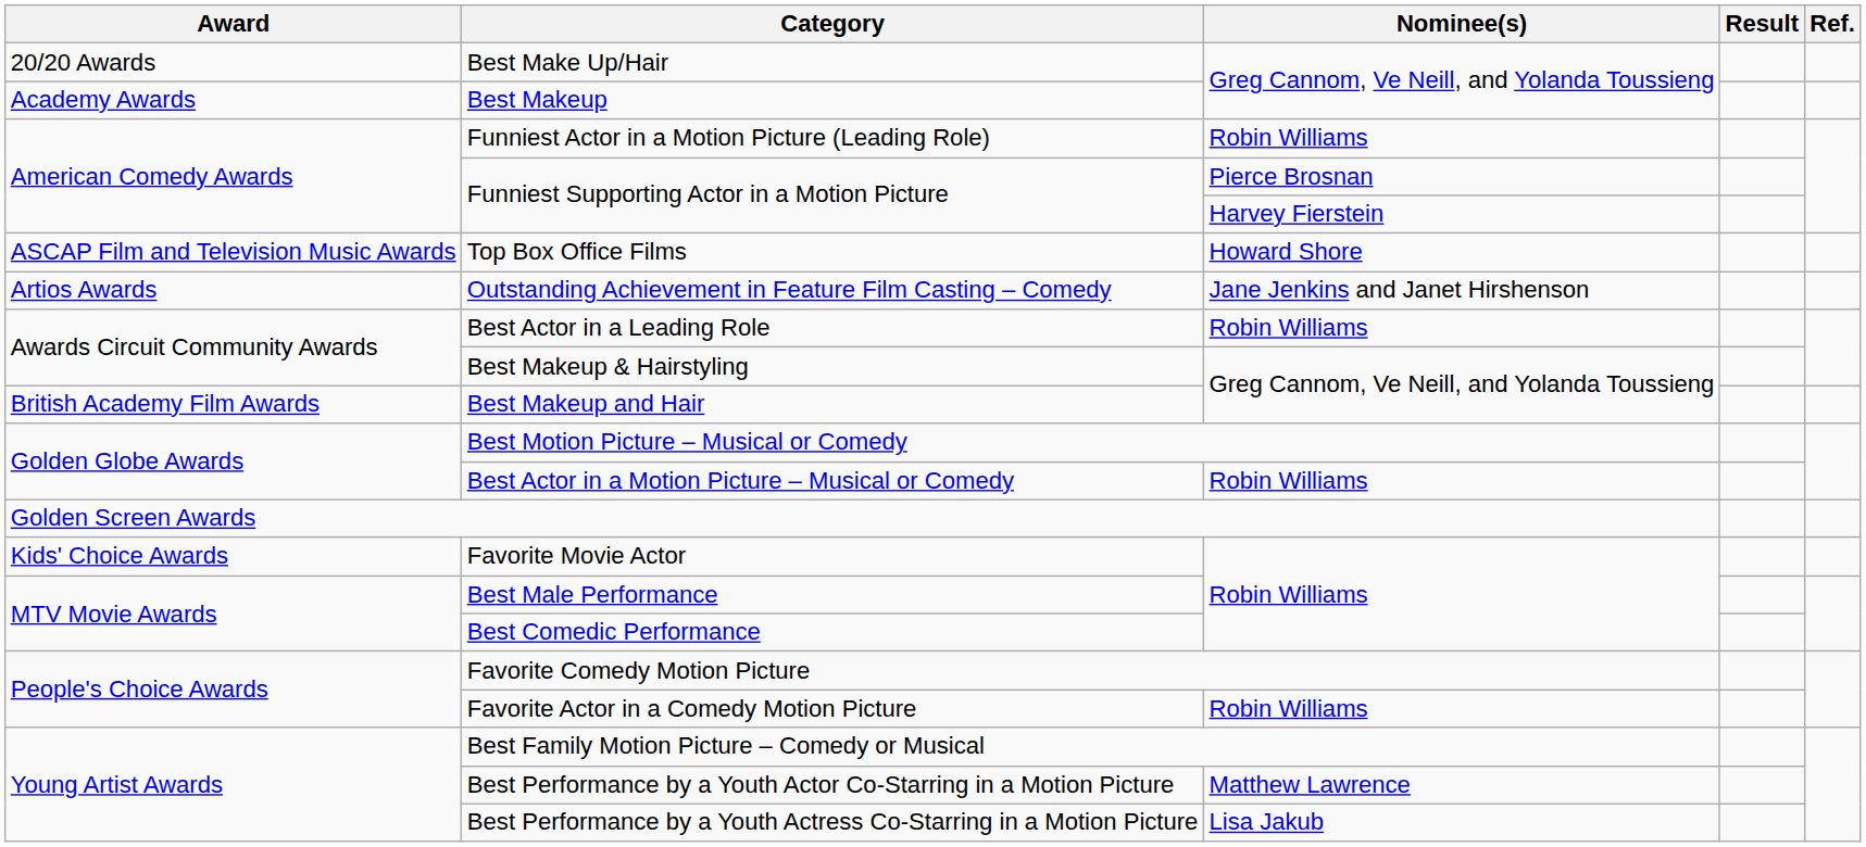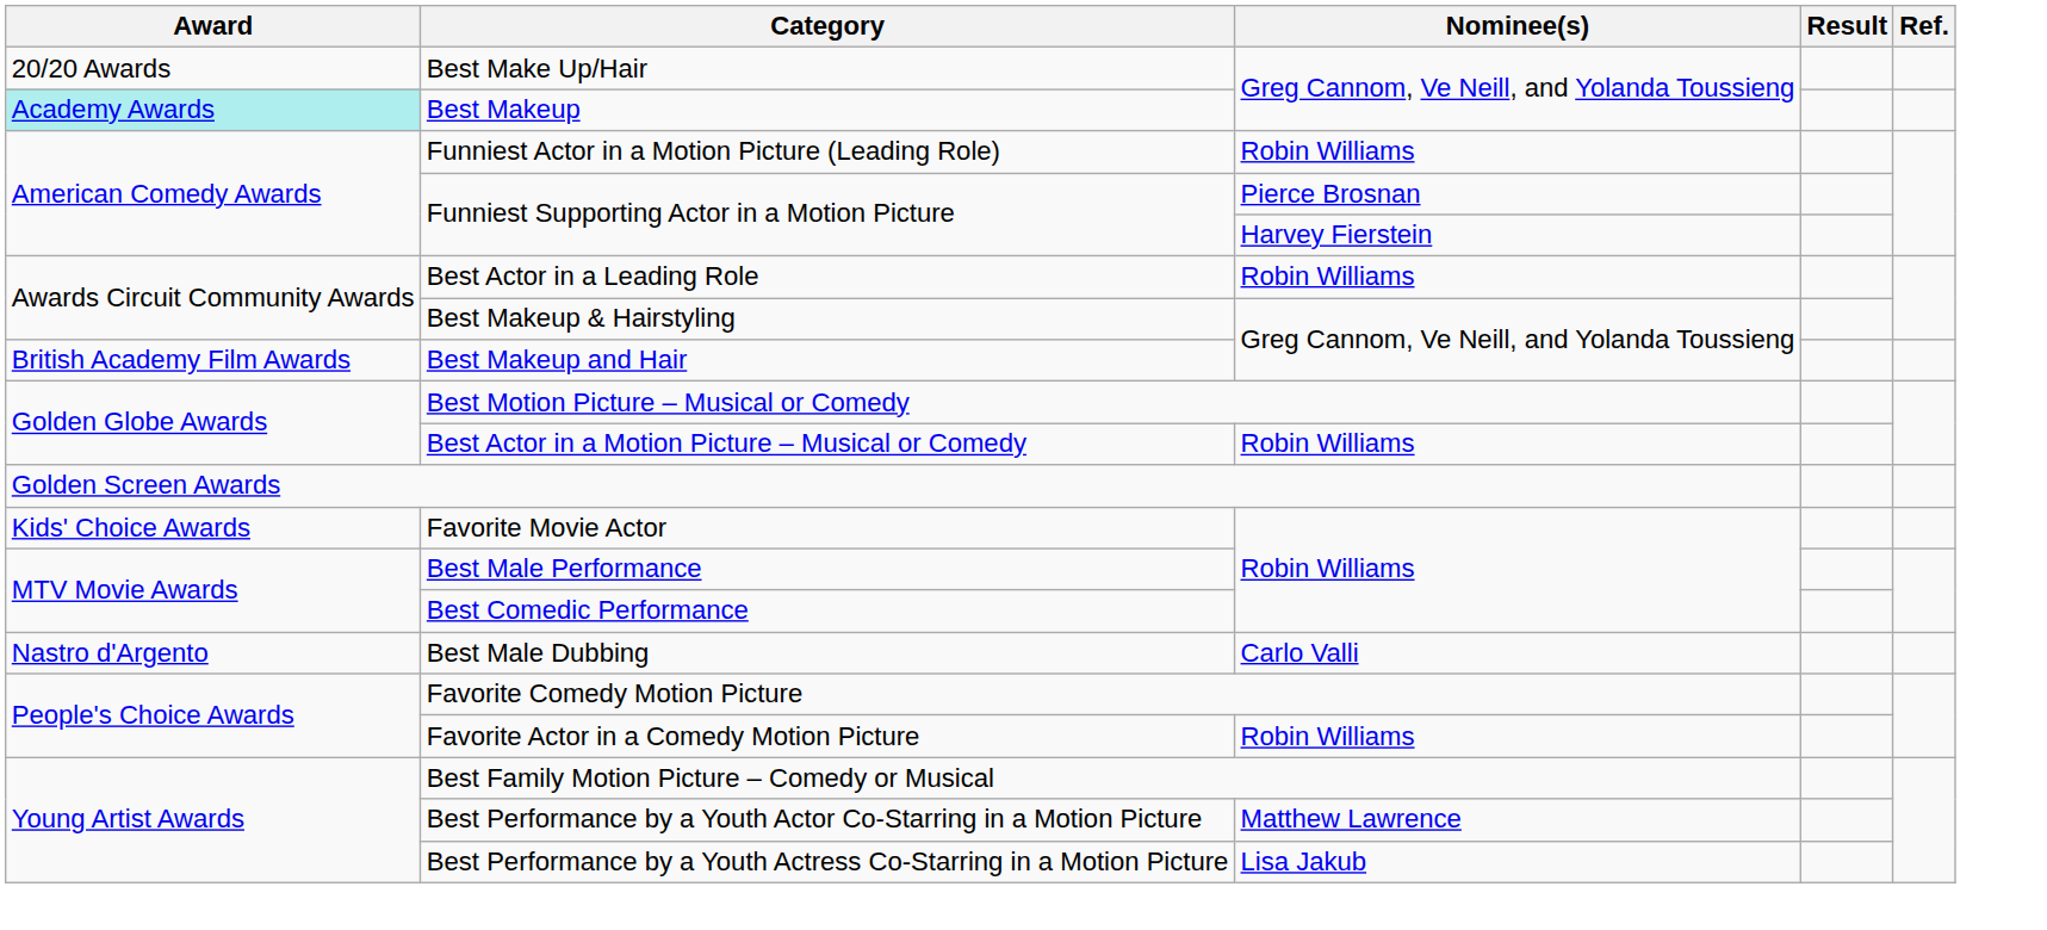 <table class="wikitable sortable plainrowheaders">
 <tr>
 <th>Award</th>
 <th>Category</th>
 <th>Nominee(s)</th>
 <th>Result</th>
 <th>Ref.</th>
 </tr>
 <tr>
 <td>20/20 Awards</td>
 <td>Best Make Up/Hair</td>
 <td rowspan="2"><a href='#'>Greg Cannom</a>, <a href='#'>Ve Neill</a>, and <a href='#'>Yolanda Toussieng</a></td>
 <td></td>
 <td align="center"></td>
 </tr>
 <tr>
-<td><a href='#'>Academy Awards</a></td>
+<td style="background: paleturquoise;"><a href='#'>Academy Awards</a></td>
 <td><a href='#'>Best Makeup</a></td>
 <td></td>
 <td align="center"></td>
 </tr>
 <tr>
 <td rowspan="3"><a href='#'>American Comedy Awards</a></td>
 <td>Funniest Actor in a Motion Picture (Leading Role)</td>
 <td><a href='#'>Robin Williams</a></td>
 <td></td>
 <td align="center" rowspan="3"></td>
 </tr>
 <tr>
 <td rowspan="2">Funniest Supporting Actor in a Motion Picture</td>
 <td><a href='#'>Pierce Brosnan</a></td>
 <td></td>
 </tr>
 <tr>
 <td><a href='#'>Harvey Fierstein</a></td>
 <td></td>
-</tr>
-<tr>
-<td><a href='#'>ASCAP Film and Television Music Awards</a></td>
-<td>Top Box Office Films</td>
-<td><a href='#'>Howard Shore</a></td>
-<td></td>
-<td align="center"></td>
-</tr>
-<tr>
-<td><a href='#'>Artios Awards</a></td>
-<td><a href='#'>Outstanding Achievement in Feature Film Casting – Comedy</a></td>
-<td><a href='#'>Jane Jenkins</a> and Janet Hirshenson</td>
-<td></td>
-<td align="center"></td>
 </tr>
 <tr>
 <td rowspan="2">Awards Circuit Community Awards</td>
 <td>Best Actor in a Leading Role</td>
 <td><a href='#'>Robin Williams</a></td>
 <td></td>
 <td align="center" rowspan="2"></td>
 </tr>
 <tr>
 <td>Best Makeup & Hairstyling</td>
 <td rowspan="2">Greg Cannom, Ve Neill, and Yolanda Toussieng</td>
 <td></td>
 </tr>
 <tr>
 <td><a href='#'>British Academy Film Awards</a></td>
 <td><a href='#'>Best Makeup and Hair</a></td>
 <td></td>
 <td align="center"></td>
 </tr>
 <tr>
 <td rowspan="2"><a href='#'>Golden Globe Awards</a></td>
 <td colspan="2"><a href='#'>Best Motion Picture – Musical or Comedy</a></td>
 <td></td>
 <td align="center" rowspan="2"></td>
 </tr>
 <tr>
 <td><a href='#'>Best Actor in a Motion Picture – Musical or Comedy</a></td>
 <td><a href='#'>Robin Williams</a></td>
 <td></td>
 </tr>
 <tr>
 <td colspan="3"><a href='#'>Golden Screen Awards</a></td>
 <td></td>
 <td align="center"></td>
 </tr>
 <tr>
 <td><a href='#'>Kids' Choice Awards</a></td>
 <td>Favorite Movie Actor</td>
 <td rowspan="3"><a href='#'>Robin Williams</a></td>
 <td></td>
 <td align="center"></td>
 </tr>
 <tr>
 <td rowspan="2"><a href='#'>MTV Movie Awards</a></td>
 <td><a href='#'>Best Male Performance</a></td>
 <td></td>
 <td align="center" rowspan="2"></td>
 </tr>
 <tr>
 <td><a href='#'>Best Comedic Performance</a></td>
 <td></td>
 </tr>
 <tr>
+<td><a href='#'>Nastro d'Argento</a></td>
+<td>Best Male Dubbing</td>
+<td><a href='#'>Carlo Valli</a> </td>
+<td></td>
+<td align="center"></td>
+</tr>
+<tr>
 <td rowspan="2"><a href='#'>People's Choice Awards</a></td>
 <td colspan="2">Favorite Comedy Motion Picture</td>
 <td></td>
 <td align="center" rowspan="2"></td>
 </tr>
 <tr>
 <td>Favorite Actor in a Comedy Motion Picture</td>
 <td><a href='#'>Robin Williams</a></td>
 <td></td>
 </tr>
 <tr>
 <td rowspan="3"><a href='#'>Young Artist Awards</a></td>
 <td colspan="2">Best Family Motion Picture – Comedy or Musical</td>
 <td></td>
 <td align="center" rowspan="3"></td>
 </tr>
 <tr>
 <td>Best Performance by a Youth Actor Co-Starring in a Motion Picture</td>
 <td><a href='#'>Matthew Lawrence</a></td>
 <td></td>
 </tr>
 <tr>
 <td>Best Performance by a Youth Actress Co-Starring in a Motion Picture</td>
 <td><a href='#'>Lisa Jakub</a></td>
 <td></td>
 </tr>
 </table>
